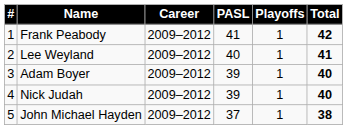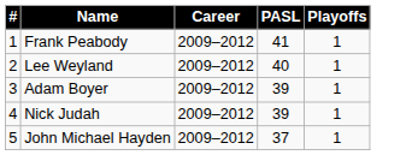 <table class="wikitable" style="text-align:center;">
 <tr>
 <th style="background:#000000; color:white;" scope="col">#</th>
 <th style="background:#000000; color:white;" scope="col">Name</th>
 <th style="background:#000000; color:white;" scope="col">Career</th>
 <th style="background:#000000; color:white;" scope="col">PASL</th>
 <th style="background:#000000; color:white;" scope="col">Playoffs</th>
-<th style="background:#000000; color:white;" scope="col">Total</th>
 </tr>
 <tr>
 <td>1</td>
 <td align="left"> Frank Peabody</td>
 <td align="left">2009–2012</td>
 <td>41</td>
 <td>1</td>
-<td><strong>42</strong></td>
 </tr>
 <tr>
 <td>2</td>
 <td align="left"> Lee Weyland</td>
 <td align="left">2009–2012</td>
 <td>40</td>
 <td>1</td>
-<td><strong>41</strong></td>
 </tr>
 <tr>
 <td>3</td>
 <td align="left"> Adam Boyer</td>
 <td align="left">2009–2012</td>
 <td>39</td>
 <td>1</td>
-<td><strong>40</strong></td>
 </tr>
 <tr>
 <td>4</td>
 <td align="left"><strong></strong> Nick Judah</td>
 <td align="left">2009–2012</td>
 <td>39</td>
 <td>1</td>
-<td><strong>40</strong></td>
 </tr>
 <tr>
 <td>5</td>
 <td align="left"><strong></strong> John Michael Hayden</td>
 <td align="left">2009–2012</td>
 <td>37</td>
 <td>1</td>
-<td><strong>38</strong></td>
 </tr>
 </table>
